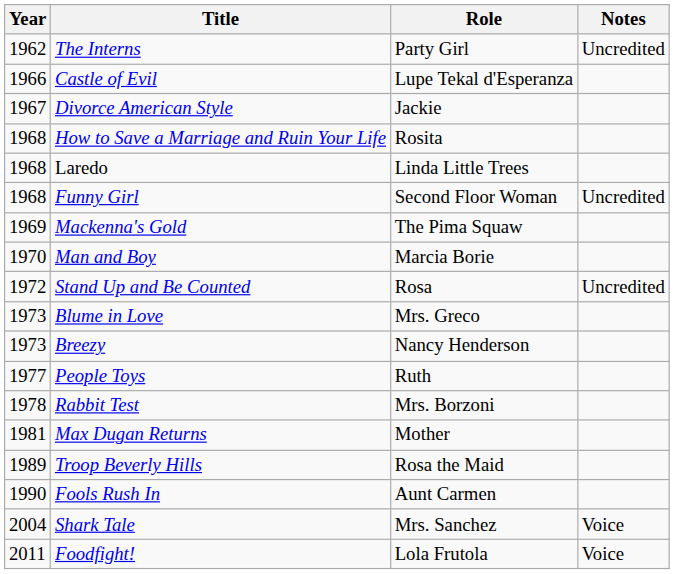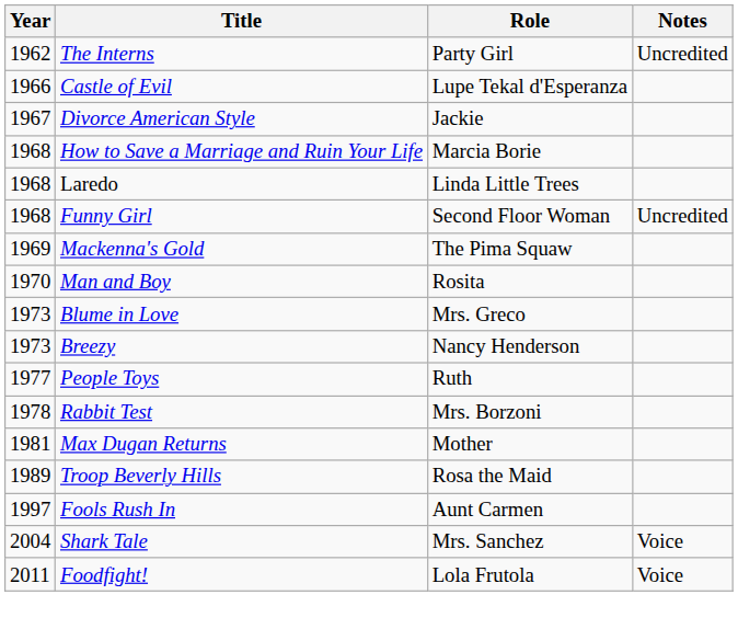 <table class="wikitable">
 <tr>
 <th>Year</th>
 <th>Title</th>
 <th>Role</th>
 <th>Notes</th>
 </tr>
 <tr>
 <td>1962</td>
 <td><em><a href='#'>The Interns</a></em></td>
 <td>Party Girl</td>
 <td>Uncredited</td>
 </tr>
 <tr>
 <td>1966</td>
 <td><em><a href='#'>Castle of Evil</a></em></td>
 <td>Lupe Tekal d'Esperanza</td>
 <td></td>
 </tr>
 <tr>
 <td>1967</td>
 <td><em><a href='#'>Divorce American Style</a></em></td>
 <td>Jackie</td>
 <td></td>
 </tr>
 <tr>
 <td>1968</td>
 <td><em><a href='#'>How to Save a Marriage and Ruin Your Life</a></em></td>
-<td>Rosita</td>
+<td>Marcia Borie</td>
 <td></td>
 </tr>
 <tr>
 <td>1968</td>
 <td>Laredo</td>
 <td>Linda Little Trees</td>
 <td></td>
 </tr>
 <tr>
 <td>1968</td>
 <td><em><a href='#'>Funny Girl</a></em></td>
 <td>Second Floor Woman</td>
 <td>Uncredited</td>
 </tr>
 <tr>
 <td>1969</td>
 <td><em><a href='#'>Mackenna's Gold</a></em></td>
 <td>The Pima Squaw</td>
 <td></td>
 </tr>
 <tr>
 <td>1970</td>
 <td><em><a href='#'>Man and Boy</a></em></td>
-<td>Marcia Borie</td>
+<td>Rosita</td>
 <td></td>
-</tr>
-<tr>
-<td>1972</td>
-<td><em><a href='#'>Stand Up and Be Counted</a></em></td>
-<td>Rosa</td>
-<td>Uncredited</td>
 </tr>
 <tr>
 <td>1973</td>
 <td><em><a href='#'>Blume in Love</a></em></td>
 <td>Mrs. Greco</td>
 <td></td>
 </tr>
 <tr>
 <td>1973</td>
 <td><em><a href='#'>Breezy</a></em></td>
 <td>Nancy Henderson</td>
 <td></td>
 </tr>
 <tr>
 <td>1977</td>
 <td><em><a href='#'>People Toys</a></em></td>
 <td>Ruth</td>
 <td></td>
 </tr>
 <tr>
 <td>1978</td>
 <td><em><a href='#'>Rabbit Test</a></em></td>
 <td>Mrs. Borzoni</td>
 <td></td>
 </tr>
 <tr>
 <td>1981</td>
 <td><em><a href='#'>Max Dugan Returns</a></em></td>
 <td>Mother</td>
 <td></td>
 </tr>
 <tr>
 <td>1989</td>
 <td><em><a href='#'>Troop Beverly Hills</a></em></td>
 <td>Rosa the Maid</td>
 <td></td>
 </tr>
 <tr>
-<td>1990</td>
+<td>1997</td>
 <td><em><a href='#'>Fools Rush In</a></em></td>
 <td>Aunt Carmen</td>
 <td></td>
 </tr>
 <tr>
 <td>2004</td>
 <td><em><a href='#'>Shark Tale</a></em></td>
 <td>Mrs. Sanchez</td>
 <td>Voice</td>
 </tr>
 <tr>
 <td>2011</td>
 <td><em><a href='#'>Foodfight!</a></em></td>
 <td>Lola Frutola</td>
 <td>Voice</td>
 </tr>
 </table>
